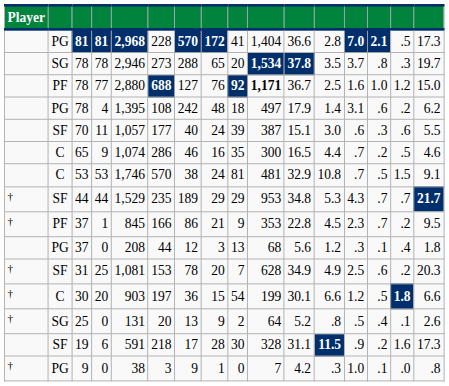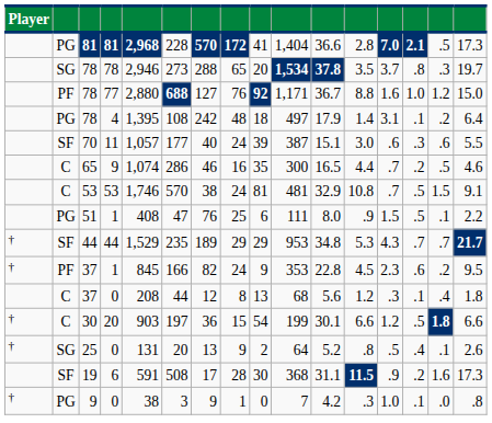 <table class="wikitable sortable" style="font-size: 95%; text-align:right;">
 <tr>
 <th style="background:#00843D; color:#FFFFFF; border-top:#002F6C 3px solid; border-bottom:#002F6C 3px solid;">Player</th>
 <th style="background:#00843D; color:#FFFFFF; border-top:#002F6C 3px solid; border-bottom:#002F6C 3px solid;"></th>
 <th style="background:#00843D; color:#FFFFFF; border-top:#002F6C 3px solid; border-bottom:#002F6C 3px solid;"></th>
 <th style="background:#00843D; color:#FFFFFF; border-top:#002F6C 3px solid; border-bottom:#002F6C 3px solid;"></th>
 <th style="background:#00843D; color:#FFFFFF; border-top:#002F6C 3px solid; border-bottom:#002F6C 3px solid;"></th>
 <th style="background:#00843D; color:#FFFFFF; border-top:#002F6C 3px solid; border-bottom:#002F6C 3px solid;"></th>
 <th style="background:#00843D; color:#FFFFFF; border-top:#002F6C 3px solid; border-bottom:#002F6C 3px solid;"></th>
 <th style="background:#00843D; color:#FFFFFF; border-top:#002F6C 3px solid; border-bottom:#002F6C 3px solid;"></th>
 <th style="background:#00843D; color:#FFFFFF; border-top:#002F6C 3px solid; border-bottom:#002F6C 3px solid;"></th>
 <th style="background:#00843D; color:#FFFFFF; border-top:#002F6C 3px solid; border-bottom:#002F6C 3px solid;"></th>
 <th style="background:#00843D; color:#FFFFFF; border-top:#002F6C 3px solid; border-bottom:#002F6C 3px solid;"></th>
 <th style="background:#00843D; color:#FFFFFF; border-top:#002F6C 3px solid; border-bottom:#002F6C 3px solid;"></th>
 <th style="background:#00843D; color:#FFFFFF; border-top:#002F6C 3px solid; border-bottom:#002F6C 3px solid;"></th>
 <th style="background:#00843D; color:#FFFFFF; border-top:#002F6C 3px solid; border-bottom:#002F6C 3px solid;"></th>
 <th style="background:#00843D; color:#FFFFFF; border-top:#002F6C 3px solid; border-bottom:#002F6C 3px solid;"></th>
 <th style="background:#00843D; color:#FFFFFF; border-top:#002F6C 3px solid; border-bottom:#002F6C 3px solid;"></th>
 </tr>
 <tr>
 <td style="text-align:left;"></td>
 <td style="text-align:center;">PG</td>
 <td style="background:#002F6C; color:#FFFFFF;"><strong>81</strong></td>
 <td style="background:#002F6C; color:#FFFFFF;"><strong>81</strong></td>
 <td style="background:#002F6C; color:#FFFFFF;"><strong>2,968</strong></td>
 <td>228</td>
 <td style="background:#002F6C; color:#FFFFFF;"><strong>570</strong></td>
 <td style="background:#002F6C; color:#FFFFFF;"><strong>172</strong></td>
 <td>41</td>
 <td>1,404</td>
 <td>36.6</td>
 <td>2.8</td>
 <td style="background:#002F6C; color:#FFFFFF;"><strong>7.0</strong></td>
 <td style="background:#002F6C; color:#FFFFFF;"><strong>2.1</strong></td>
 <td>.5</td>
 <td>17.3</td>
 </tr>
 <tr>
 <td style="text-align:left;"></td>
 <td style="text-align:center;">SG</td>
 <td>78</td>
 <td>78</td>
 <td>2,946</td>
 <td>273</td>
 <td>288</td>
 <td>65</td>
 <td>20</td>
 <td style="background:#002F6C; color:#FFFFFF;"><strong>1,534</strong></td>
 <td style="background:#002F6C; color:#FFFFFF;"><strong>37.8</strong></td>
 <td>3.5</td>
 <td>3.7</td>
 <td>.8</td>
 <td>.3</td>
 <td>19.7</td>
 </tr>
 <tr>
 <td style="text-align:left;"></td>
 <td style="text-align:center;">PF</td>
 <td>78</td>
 <td>77</td>
 <td>2,880</td>
 <td style="background:#002F6C; color:#FFFFFF;"><strong>688</strong></td>
 <td>127</td>
 <td>76</td>
 <td style="background:#002F6C; color:#FFFFFF;"><strong>92</strong></td>
-<td><strong>1,171</strong></td>
+<td>1,171</td>
 <td>36.7</td>
-<td>2.5</td>
+<td>8.8</td>
 <td>1.6</td>
 <td>1.0</td>
 <td>1.2</td>
 <td>15.0</td>
 </tr>
 <tr>
 <td style="text-align:left;"></td>
 <td style="text-align:center;">PG</td>
 <td>78</td>
 <td>4</td>
 <td>1,395</td>
 <td>108</td>
 <td>242</td>
 <td>48</td>
 <td>18</td>
 <td>497</td>
 <td>17.9</td>
 <td>1.4</td>
 <td>3.1</td>
-<td>.6</td>
+<td>.1</td>
 <td>.2</td>
-<td>6.2</td>
+<td>6.4</td>
 </tr>
 <tr>
 <td style="text-align:left;"></td>
 <td style="text-align:center;">SF</td>
 <td>70</td>
 <td>11</td>
 <td>1,057</td>
 <td>177</td>
 <td>40</td>
 <td>24</td>
 <td>39</td>
 <td>387</td>
 <td>15.1</td>
 <td>3.0</td>
 <td>.6</td>
 <td>.3</td>
 <td>.6</td>
 <td>5.5</td>
 </tr>
 <tr>
 <td style="text-align:left;"></td>
 <td style="text-align:center;">C</td>
 <td>65</td>
 <td>9</td>
 <td>1,074</td>
 <td>286</td>
 <td>46</td>
 <td>16</td>
 <td>35</td>
 <td>300</td>
 <td>16.5</td>
 <td>4.4</td>
 <td>.7</td>
 <td>.2</td>
 <td>.5</td>
 <td>4.6</td>
 </tr>
 <tr>
 <td style="text-align:left;"></td>
 <td style="text-align:center;">C</td>
 <td>53</td>
 <td>53</td>
 <td>1,746</td>
 <td>570</td>
 <td>38</td>
 <td>24</td>
 <td>81</td>
 <td>481</td>
 <td>32.9</td>
 <td>10.8</td>
 <td>.7</td>
 <td>.5</td>
 <td>1.5</td>
 <td>9.1</td>
 </tr>
 <tr>
+<td style="text-align:left;"></td>
+<td style="text-align:center;">PG</td>
+<td>51</td>
+<td>1</td>
+<td>408</td>
+<td>47</td>
+<td>76</td>
+<td>25</td>
+<td>6</td>
+<td>111</td>
+<td>8.0</td>
+<td>.9</td>
+<td>1.5</td>
+<td>.5</td>
+<td>.1</td>
+<td>2.2</td>
+</tr>
+<tr>
 <td style="text-align:left;"><sup>†</sup></td>
 <td style="text-align:center;">SF</td>
 <td>44</td>
 <td>44</td>
 <td>1,529</td>
 <td>235</td>
 <td>189</td>
 <td>29</td>
 <td>29</td>
 <td>953</td>
 <td>34.8</td>
 <td>5.3</td>
 <td>4.3</td>
 <td>.7</td>
 <td>.7</td>
 <td style="background:#002F6C; color:#FFFFFF;"><strong>21.7</strong></td>
 </tr>
 <tr>
 <td style="text-align:left;"><sup>†</sup></td>
 <td style="text-align:center;">PF</td>
 <td>37</td>
 <td>1</td>
 <td>845</td>
 <td>166</td>
-<td>86</td>
-<td>21</td>
+<td>82</td>
+<td>24</td>
 <td>9</td>
 <td>353</td>
 <td>22.8</td>
 <td>4.5</td>
 <td>2.3</td>
-<td>.7</td>
+<td>.6</td>
 <td>.2</td>
 <td>9.5</td>
 </tr>
 <tr>
 <td style="text-align:left;"></td>
-<td style="text-align:center;">PG</td>
+<td style="text-align:center;">C</td>
 <td>37</td>
 <td>0</td>
 <td>208</td>
 <td>44</td>
 <td>12</td>
-<td>3</td>
+<td>8</td>
 <td>13</td>
 <td>68</td>
 <td>5.6</td>
 <td>1.2</td>
 <td>.3</td>
 <td>.1</td>
 <td>.4</td>
 <td>1.8</td>
-</tr>
-<tr>
-<td style="text-align:left;"><sup>†</sup></td>
-<td style="text-align:center;">SF</td>
-<td>31</td>
-<td>25</td>
-<td>1,081</td>
-<td>153</td>
-<td>78</td>
-<td>20</td>
-<td>7</td>
-<td>628</td>
-<td>34.9</td>
-<td>4.9</td>
-<td>2.5</td>
-<td>.6</td>
-<td>.2</td>
-<td>20.3</td>
 </tr>
 <tr>
 <td style="text-align:left;"><sup>†</sup></td>
 <td style="text-align:center;">C</td>
 <td>30</td>
 <td>20</td>
 <td>903</td>
 <td>197</td>
 <td>36</td>
 <td>15</td>
 <td>54</td>
 <td>199</td>
 <td>30.1</td>
 <td>6.6</td>
 <td>1.2</td>
 <td>.5</td>
 <td style="background:#002F6C; color:#FFFFFF;"><strong>1.8</strong></td>
 <td>6.6</td>
 </tr>
 <tr>
 <td style="text-align:left;"><sup>†</sup></td>
 <td style="text-align:center;">SG</td>
 <td>25</td>
 <td>0</td>
 <td>131</td>
 <td>20</td>
 <td>13</td>
 <td>9</td>
 <td>2</td>
 <td>64</td>
 <td>5.2</td>
 <td>.8</td>
 <td>.5</td>
 <td>.4</td>
 <td>.1</td>
 <td>2.6</td>
 </tr>
 <tr>
 <td style="text-align:left;"></td>
 <td style="text-align:center;">SF</td>
 <td>19</td>
 <td>6</td>
 <td>591</td>
-<td>218</td>
+<td>508</td>
 <td>17</td>
 <td>28</td>
 <td>30</td>
-<td>328</td>
+<td>368</td>
 <td>31.1</td>
 <td style="background:#002F6C; color:#FFFFFF;"><strong>11.5</strong></td>
 <td>.9</td>
 <td>.2</td>
 <td>1.6</td>
 <td>17.3</td>
 </tr>
 <tr>
 <td style="text-align:left;"><sup>†</sup></td>
 <td style="text-align:center;">PG</td>
 <td>9</td>
 <td>0</td>
 <td>38</td>
 <td>3</td>
 <td>9</td>
 <td>1</td>
 <td>0</td>
 <td>7</td>
 <td>4.2</td>
 <td>.3</td>
 <td>1.0</td>
 <td>.1</td>
 <td>.0</td>
 <td>.8</td>
 </tr>
 </table>
